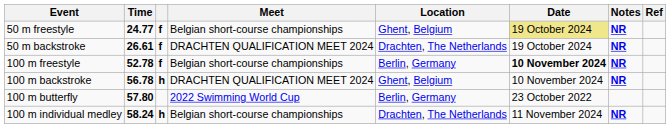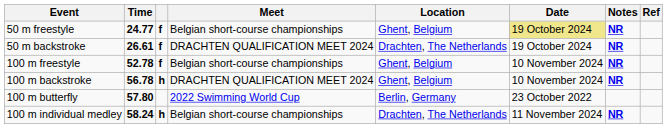 <table class="wikitable">
 <tr>
 <th>Event</th>
 <th>Time</th>
 <th></th>
 <th>Meet</th>
 <th>Location</th>
 <th>Date</th>
 <th>Notes</th>
 <th>Ref</th>
 </tr>
 <tr>
 <td>50 m freestyle</td>
 <td style="text-align:center;"><strong>24.77</strong></td>
 <td><strong>f</strong></td>
 <td>Belgian short-course championships</td>
 <td><a href='#'>Ghent</a>, <a href='#'>Belgium</a></td>
 <td style="background: khaki;">19 October 2024</td>
 <td><strong><a href='#'>NR</a></strong></td>
 <td style="text-align:center;"></td>
 </tr>
 <tr>
 <td>50 m backstroke</td>
 <td style="text-align:center;"><strong>26.61</strong></td>
 <td><strong>f</strong></td>
 <td>DRACHTEN QUALIFICATION MEET 2024</td>
 <td><a href='#'>Drachten</a>, <a href='#'>The Netherlands</a></td>
 <td>19 October 2024</td>
 <td><strong><a href='#'>NR</a></strong></td>
 <td style="text-align:center;"></td>
 </tr>
 <tr>
 <td>100 m freestyle</td>
 <td style="text-align:center;"><strong>52.78</strong></td>
 <td><strong>f</strong></td>
 <td>Belgian short-course championships</td>
-<td><a href='#'>Berlin</a>, <a href='#'>Germany</a></td>
-<td><strong>10 November 2024</strong></td>
+<td><a href='#'>Ghent</a>, <a href='#'>Belgium</a></td>
+<td>10 November 2024</td>
 <td><strong><a href='#'>NR</a></strong></td>
 <td style="text-align:center;"></td>
 </tr>
 <tr>
 <td>100 m backstroke</td>
 <td style="text-align:center;"><strong>56.78</strong></td>
 <td><strong>h</strong></td>
 <td>DRACHTEN QUALIFICATION MEET 2024</td>
 <td><a href='#'>Ghent</a>, <a href='#'>Belgium</a></td>
 <td>10 November 2024</td>
 <td><strong><a href='#'>NR</a></strong></td>
 <td style="text-align:center;"></td>
 </tr>
 <tr>
 <td>100 m butterfly</td>
 <td style="text-align:center;"><strong>57.80</strong></td>
 <td></td>
 <td><a href='#'>2022 Swimming World Cup</a></td>
 <td><a href='#'>Berlin</a>, <a href='#'>Germany</a></td>
 <td>23 October 2022</td>
 <td></td>
 <td style="text-align:center;"></td>
 </tr>
 <tr>
 <td>100 m individual medley</td>
 <td style="text-align:center;"><strong>58.24</strong></td>
 <td><strong>h</strong></td>
 <td>Belgian short-course championships</td>
 <td><a href='#'>Drachten</a>, <a href='#'>The Netherlands</a></td>
 <td>11 November 2024</td>
 <td><strong><a href='#'>NR</a></strong></td>
 <td style="text-align:center;"></td>
 </tr>
 </table>
